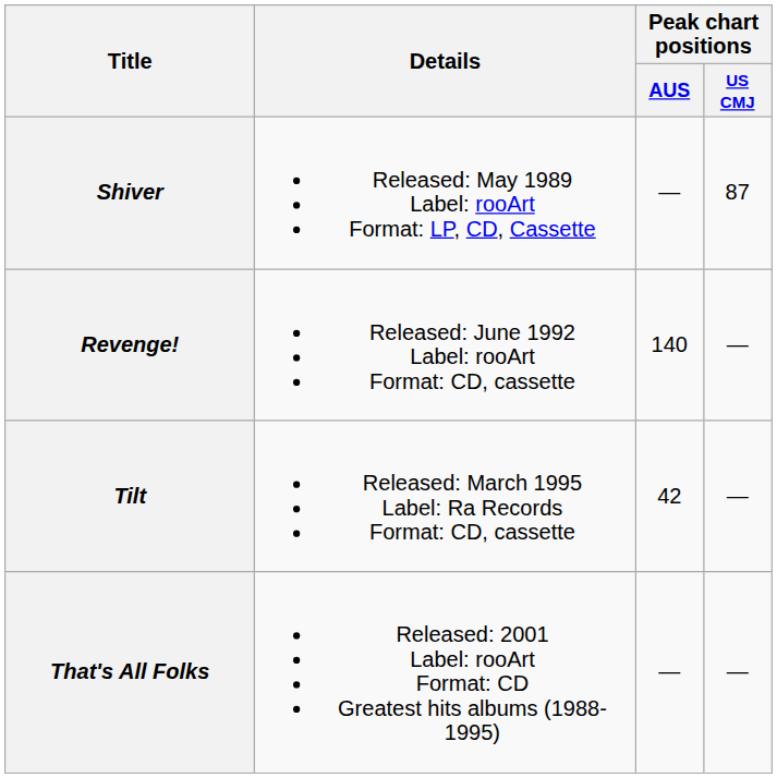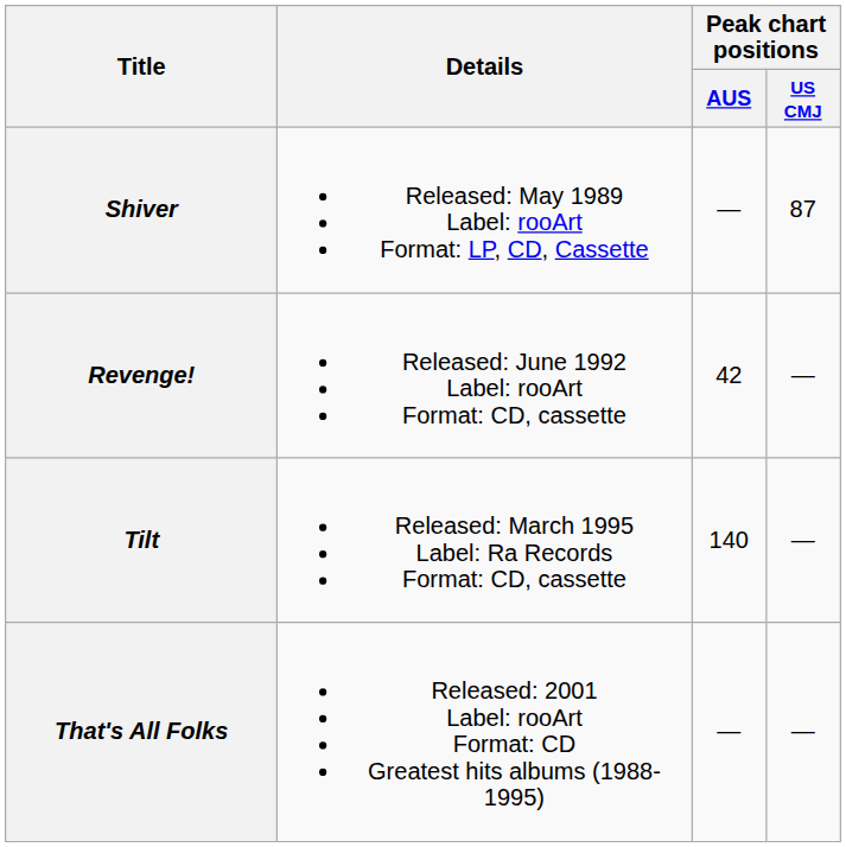 <table class="wikitable plainrowheaders" style="text-align:center;" border="1">
 <tr>
 <th scope="col" rowspan="2" style="width:11em;">Title</th>
 <th scope="col" rowspan="2" style="width:17em;">Details</th>
 <th colspan="2" scope="col">Peak chart positions</th>
 </tr>
 <tr>
 <th scope="col" style="width:3em;font-size:90%;"><a href='#'>AUS</a><br></th>
 <th scope="col" style="width:3em;font-size:90%;"><small><a href='#'>US CMJ</a></small><br></th>
 </tr>
 <tr>
 <th scope="row"><em>Shiver</em></th>
 <td><br><ul><li>Released: May 1989</li><li>Label: <a href='#'>rooArt</a></li><li>Format: <a href='#'>LP</a>, <a href='#'>CD</a>, <a href='#'>Cassette</a></li></ul></td>
 <td>—</td>
 <td>87</td>
 </tr>
 <tr>
 <th scope="row"><em>Revenge!</em></th>
 <td><br><ul><li>Released: June 1992</li><li>Label: rooArt</li><li>Format: CD, cassette</li></ul></td>
-<td>140</td>
+<td>42</td>
 <td>—</td>
 </tr>
 <tr>
 <th scope="row"><em>Tilt</em></th>
 <td><br><ul><li>Released: March 1995</li><li>Label: Ra Records</li><li>Format: CD, cassette</li></ul></td>
-<td>42</td>
+<td>140</td>
 <td>—</td>
 </tr>
 <tr>
 <th scope="row"><em>That's All Folks</em></th>
 <td><br><ul><li>Released: 2001</li><li>Label: rooArt</li><li>Format: CD</li><li>Greatest hits albums (1988-1995)</li></ul></td>
 <td>—</td>
 <td>—</td>
 </tr>
 </table>
